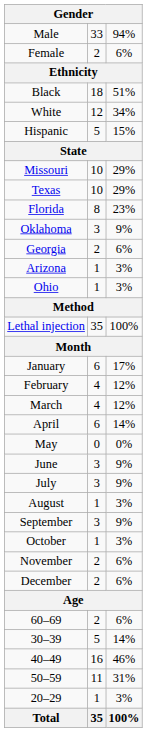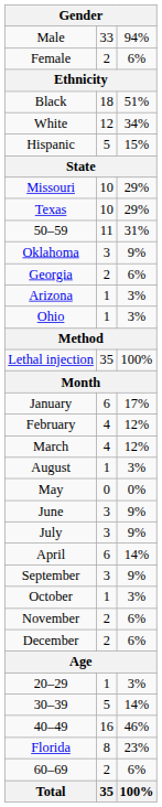 <table class="wikitable" style="text-align:center;">
 <tr>
 <th colspan="3">Gender</th>
 </tr>
 <tr>
 <td>Male</td>
 <td>33</td>
 <td>94%</td>
 </tr>
 <tr>
 <td>Female</td>
 <td>2</td>
 <td>6%</td>
 </tr>
 <tr>
 <th colspan="3">Ethnicity</th>
 </tr>
 <tr>
 <td>Black</td>
 <td>18</td>
 <td>51%</td>
 </tr>
 <tr>
 <td>White</td>
 <td>12</td>
 <td>34%</td>
 </tr>
 <tr>
 <td>Hispanic</td>
 <td>5</td>
 <td>15%</td>
 </tr>
 <tr>
 <th colspan="3">State</th>
 </tr>
 <tr>
 <td><a href='#'>Missouri</a></td>
 <td>10</td>
 <td>29%</td>
 </tr>
 <tr>
 <td><a href='#'>Texas</a></td>
 <td>10</td>
 <td>29%</td>
 </tr>
 <tr>
-<td><a href='#'>Florida</a></td>
-<td>8</td>
-<td>23%</td>
+<td>50–59</td>
+<td>11</td>
+<td>31%</td>
 </tr>
 <tr>
 <td><a href='#'>Oklahoma</a></td>
 <td>3</td>
 <td>9%</td>
 </tr>
 <tr>
 <td><a href='#'>Georgia</a></td>
 <td>2</td>
 <td>6%</td>
 </tr>
 <tr>
 <td><a href='#'>Arizona</a></td>
 <td>1</td>
 <td>3%</td>
 </tr>
 <tr>
 <td><a href='#'>Ohio</a></td>
 <td>1</td>
 <td>3%</td>
 </tr>
 <tr>
 <th colspan="3">Method</th>
 </tr>
 <tr>
 <td><a href='#'>Lethal injection</a></td>
 <td>35</td>
 <td>100%</td>
 </tr>
 <tr>
 <th colspan="3">Month</th>
 </tr>
 <tr>
 <td>January</td>
 <td>6</td>
 <td>17%</td>
 </tr>
 <tr>
 <td>February</td>
 <td>4</td>
 <td>12%</td>
 </tr>
 <tr>
 <td>March</td>
 <td>4</td>
 <td>12%</td>
 </tr>
 <tr>
-<td>April</td>
-<td>6</td>
-<td>14%</td>
+<td>August</td>
+<td>1</td>
+<td>3%</td>
 </tr>
 <tr>
 <td>May</td>
 <td>0</td>
 <td>0%</td>
 </tr>
 <tr>
 <td>June</td>
 <td>3</td>
 <td>9%</td>
 </tr>
 <tr>
 <td>July</td>
 <td>3</td>
 <td>9%</td>
 </tr>
 <tr>
-<td>August</td>
-<td>1</td>
-<td>3%</td>
+<td>April</td>
+<td>6</td>
+<td>14%</td>
 </tr>
 <tr>
 <td>September</td>
 <td>3</td>
 <td>9%</td>
 </tr>
 <tr>
 <td>October</td>
 <td>1</td>
 <td>3%</td>
 </tr>
 <tr>
 <td>November</td>
 <td>2</td>
 <td>6%</td>
 </tr>
 <tr>
 <td>December</td>
 <td>2</td>
 <td>6%</td>
 </tr>
 <tr>
 <th colspan="3">Age</th>
 </tr>
 <tr>
-<td>60–69</td>
-<td>2</td>
-<td>6%</td>
+<td>20–29</td>
+<td>1</td>
+<td>3%</td>
 </tr>
 <tr>
 <td>30–39</td>
 <td>5</td>
 <td>14%</td>
 </tr>
 <tr>
 <td>40–49</td>
 <td>16</td>
 <td>46%</td>
 </tr>
 <tr>
-<td>50–59</td>
-<td>11</td>
-<td>31%</td>
+<td><a href='#'>Florida</a></td>
+<td>8</td>
+<td>23%</td>
 </tr>
 <tr>
-<td>20–29</td>
-<td>1</td>
-<td>3%</td>
+<td>60–69</td>
+<td>2</td>
+<td>6%</td>
 </tr>
 <tr>
 <th>Total</th>
 <th>35</th>
 <th>100%</th>
 </tr>
 </table>
